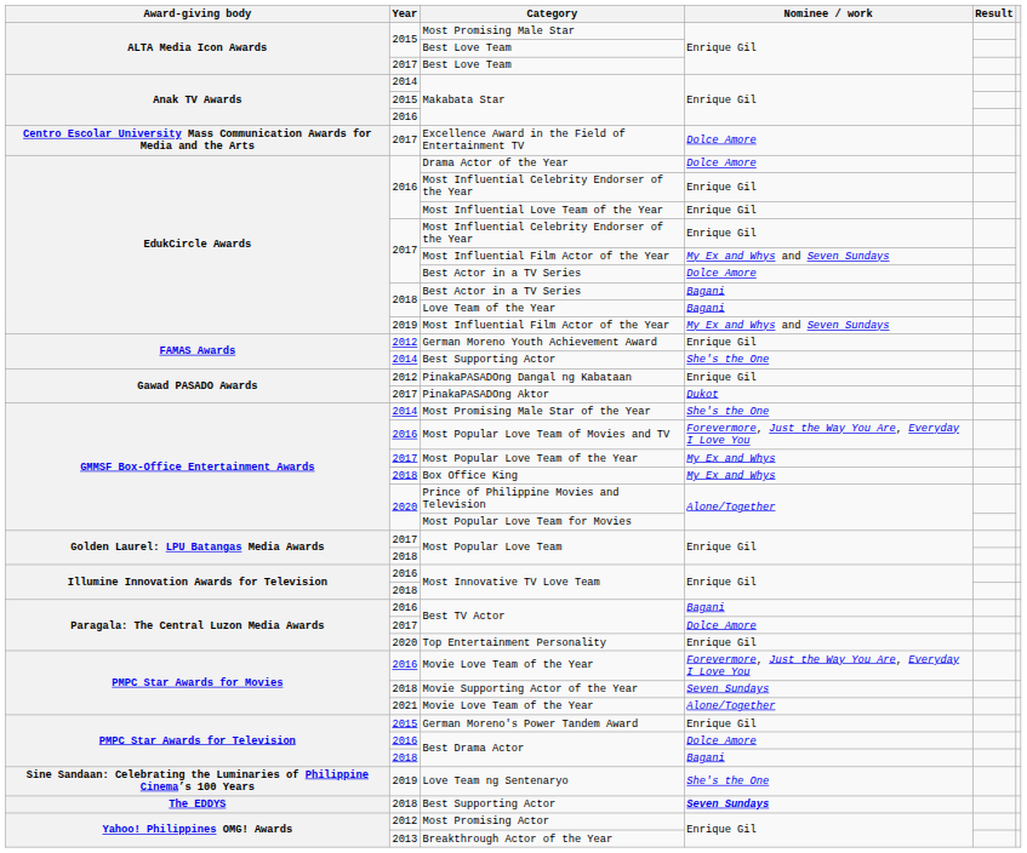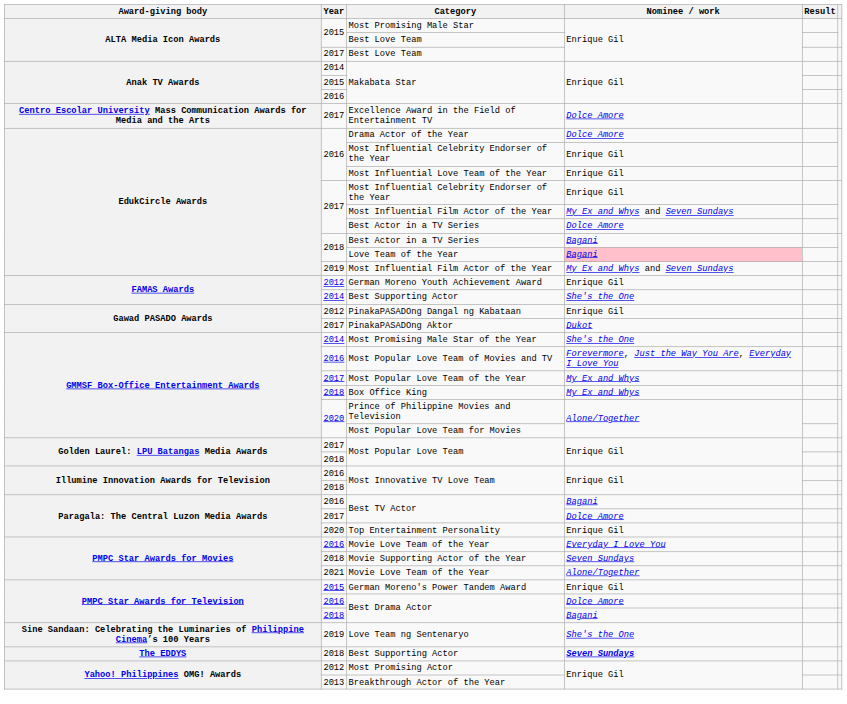 <table class="wikitable sortable plainrowheaders">
 <tr>
 <th scope="col">Award-giving body</th>
 <th scope="col">Year</th>
 <th scope="col">Category</th>
 <th scope="col">Nominee / work</th>
 <th scope="col">Result</th>
 <th scope="col" class="unsortable"></th>
 </tr>
 <tr>
 <th scope="row" rowspan=3>ALTA Media Icon Awards</th>
 <td rowspan="2">2015</td>
 <td>Most Promising Male Star</td>
 <td rowspan="3">Enrique Gil</td>
 <td></td>
 <td rowspan="2"></td>
 </tr>
 <tr>
 <td>Best Love Team</td>
 <td></td>
 </tr>
 <tr>
 <td rowspan="1">2017</td>
 <td>Best Love Team</td>
 <td></td>
 <td rowspan="1"></td>
 </tr>
 <tr>
 <th scope="row" rowspan=3>Anak TV Awards</th>
 <td rowspan="1">2014</td>
 <td rowspan="3">Makabata Star</td>
 <td rowspan="3">Enrique Gil</td>
 <td></td>
 <td rowspan="1"></td>
 </tr>
 <tr>
 <td rowspan="1">2015</td>
 <td></td>
 <td rowspan="1"></td>
 </tr>
 <tr>
 <td rowspan="1">2016</td>
 <td></td>
 <td rowspan="1"></td>
 </tr>
 <tr>
 <th scope="row" rowspan=1><a href='#'>Centro Escolar University</a> Mass Communication Awards for Media and the Arts</th>
 <td rowspan="1">2017</td>
 <td>Excellence Award in the Field of Entertainment TV</td>
 <td rowspan="1"><em><a href='#'>Dolce Amore</a></em></td>
 <td></td>
 <td rowspan="1"></td>
 </tr>
 <tr>
 <th scope="row" rowspan=9>EdukCircle Awards</th>
 <td rowspan="3">2016</td>
 <td>Drama Actor of the Year</td>
 <td rowspan="1"><em><a href='#'>Dolce Amore</a></em></td>
 <td></td>
 <td rowspan="3"></td>
 </tr>
 <tr>
 <td>Most Influential Celebrity Endorser of the Year</td>
 <td rowspan="1">Enrique Gil</td>
 <td></td>
 </tr>
 <tr>
 <td>Most Influential Love Team of the Year</td>
 <td rowspan="1">Enrique Gil</td>
 <td></td>
 </tr>
 <tr>
 <td rowspan="3">2017</td>
 <td>Most Influential Celebrity Endorser of the Year</td>
 <td rowspan="1">Enrique Gil</td>
 <td></td>
 <td rowspan="3"></td>
 </tr>
 <tr>
 <td>Most Influential Film Actor of the Year</td>
 <td rowspan="1"><em><a href='#'>My Ex and Whys</a></em> and <em><a href='#'>Seven Sundays</a></em></td>
 <td></td>
 </tr>
 <tr>
 <td>Best Actor in a TV Series</td>
 <td rowspan="1"><em><a href='#'>Dolce Amore</a></em></td>
 <td></td>
 </tr>
 <tr>
 <td rowspan="2">2018</td>
 <td>Best Actor in a TV Series</td>
 <td rowspan="1"><em><a href='#'>Bagani</a></em></td>
 <td></td>
 <td rowspan="2"></td>
 </tr>
 <tr>
 <td>Love Team of the Year</td>
-<td rowspan="1"><em><a href='#'>Bagani</a></em></td>
+<td rowspan="1" style="background: pink;"><em><a href='#'>Bagani</a></em></td>
 <td></td>
 </tr>
 <tr>
 <td rowspan="1">2019</td>
 <td>Most Influential Film Actor of the Year</td>
 <td rowspan="1"><em><a href='#'>My Ex and Whys</a></em> and <em><a href='#'>Seven Sundays</a></em></td>
 <td></td>
 <td rowspan="1"></td>
 </tr>
 <tr>
 <th scope="row" rowspan=2><a href='#'>FAMAS Awards</a></th>
 <td rowspan="1"><a href='#'>2012</a></td>
 <td>German Moreno Youth Achievement Award</td>
 <td rowspan="1">Enrique Gil</td>
 <td></td>
 <td rowspan="1"></td>
 </tr>
 <tr>
 <td rowspan="1"><a href='#'>2014</a></td>
 <td>Best Supporting Actor</td>
 <td rowspan="1"><em><a href='#'>She's the One</a></em></td>
 <td></td>
 <td rowspan="1"></td>
 </tr>
 <tr>
 <th scope="row" rowspan=2>Gawad PASADO Awards</th>
 <td rowspan="1">2012</td>
 <td rowspan="1">PinakaPASADOng Dangal ng Kabataan</td>
 <td rowspan="1">Enrique Gil</td>
 <td></td>
 <td rowspan="1"></td>
 </tr>
 <tr>
 <td rowspan="1">2017</td>
 <td rowspan="1">PinakaPASADOng Aktor</td>
 <td rowspan="1"><em><a href='#'>Dukot</a></em></td>
 <td></td>
 <td rowspan="1"></td>
 </tr>
 <tr>
 <th scope="row" rowspan=6><a href='#'>GMMSF Box-Office Entertainment Awards</a></th>
 <td rowspan="1"><a href='#'>2014</a></td>
 <td rowspan="1">Most Promising Male Star of the Year</td>
 <td rowspan="1"><em><a href='#'>She's the One</a></em></td>
 <td></td>
 <td rowspan="1"></td>
 </tr>
 <tr>
 <td rowspan="1"><a href='#'>2016</a></td>
 <td rowspan="1">Most Popular Love Team of Movies and TV</td>
 <td rowspan="1"><em><a href='#'>Forevermore</a></em>, <em><a href='#'>Just the Way You Are</a></em>, <em><a href='#'>Everyday I Love You</a></em></td>
 <td></td>
 <td rowspan="1"></td>
 </tr>
 <tr>
 <td rowspan="1"><a href='#'>2017</a></td>
 <td rowspan="1">Most Popular Love Team of the Year</td>
 <td rowspan="1"><em><a href='#'>My Ex and Whys</a></em></td>
 <td></td>
 <td rowspan="1"></td>
 </tr>
 <tr>
 <td rowspan="1"><a href='#'>2018</a></td>
 <td rowspan="1">Box Office King</td>
 <td rowspan="1"><em><a href='#'>My Ex and Whys</a></em></td>
 <td></td>
 <td rowspan="1"></td>
 </tr>
 <tr>
 <td rowspan="2"><a href='#'>2020</a></td>
 <td rowspan="1">Prince of Philippine Movies and Television</td>
 <td rowspan="2"><em><a href='#'>Alone/Together</a></em></td>
 <td></td>
 <td rowspan="2"></td>
 </tr>
 <tr>
 <td rowspan="1">Most Popular Love Team for Movies</td>
 <td></td>
 </tr>
 <tr>
 <th scope="row" rowspan=2>Golden Laurel: <a href='#'>LPU Batangas</a> Media Awards</th>
 <td rowspan="1">2017</td>
 <td rowspan="2">Most Popular Love Team</td>
 <td rowspan="2">Enrique Gil</td>
 <td></td>
 <td rowspan="1"></td>
 </tr>
 <tr>
 <td rowspan="1">2018</td>
 <td></td>
 <td rowspan="1"></td>
 </tr>
 <tr>
 <th scope="row" rowspan=2>Illumine Innovation Awards for Television</th>
 <td rowspan="1">2016</td>
 <td rowspan="2">Most Innovative TV Love Team</td>
 <td rowspan="2">Enrique Gil</td>
 <td></td>
 <td rowspan="1"></td>
 </tr>
 <tr>
 <td rowspan="1">2018</td>
 <td></td>
 <td rowspan="1"></td>
 </tr>
 <tr>
 <th scope="row" rowspan=3>Paragala: The Central Luzon Media Awards</th>
 <td rowspan="1">2016</td>
 <td rowspan="2">Best TV Actor</td>
 <td rowspan="1"><em><a href='#'>Bagani</a></em></td>
 <td></td>
 <td rowspan="1"></td>
 </tr>
 <tr>
 <td rowspan="1">2017</td>
 <td rowspan="1"><em><a href='#'>Dolce Amore</a></em></td>
 <td></td>
 <td rowspan="1"></td>
 </tr>
 <tr>
 <td rowspan="1">2020</td>
 <td rowspan="1">Top Entertainment Personality</td>
 <td rowspan="1">Enrique Gil</td>
 <td></td>
 <td rowspan="1"></td>
 </tr>
 <tr>
 <th scope="row" rowspan=3><a href='#'>PMPC Star Awards for Movies</a></th>
 <td rowspan="1"><a href='#'>2016</a></td>
 <td rowspan="1">Movie Love Team of the Year</td>
-<td rowspan="1"><em><a href='#'>Forevermore</a></em>, <em><a href='#'>Just the Way You Are</a></em>, <em><a href='#'>Everyday I Love You</a></em></td>
+<td rowspan="1"><em><a href='#'>Everyday I Love You</a></em></td>
 <td></td>
 <td rowspan="1"></td>
 </tr>
 <tr>
 <td rowspan="1">2018</td>
 <td rowspan="1">Movie Supporting Actor of the Year</td>
 <td rowspan="1"><em><a href='#'>Seven Sundays</a></em></td>
 <td></td>
 <td rowspan="1"></td>
 </tr>
 <tr>
 <td rowspan="1">2021</td>
 <td rowspan="1">Movie Love Team of the Year</td>
 <td rowspan="1"><em><a href='#'>Alone/Together</a></em></td>
 <td></td>
 <td rowspan="1"></td>
 </tr>
 <tr>
 <th scope="row" rowspan=3><a href='#'>PMPC Star Awards for Television</a></th>
 <td rowspan="1"><a href='#'>2015</a></td>
 <td rowspan="1">German Moreno's Power Tandem Award</td>
 <td rowspan="1">Enrique Gil</td>
 <td></td>
 <td rowspan="1"></td>
 </tr>
 <tr>
 <td rowspan="1"><a href='#'>2016</a></td>
 <td rowspan="2">Best Drama Actor</td>
 <td rowspan="1"><em><a href='#'>Dolce Amore</a></em></td>
 <td></td>
 <td rowspan="1"></td>
 </tr>
 <tr>
 <td rowspan="1"><a href='#'>2018</a></td>
 <td rowspan="1"><em><a href='#'>Bagani</a></em></td>
 <td></td>
 <td rowspan="1"></td>
 </tr>
 <tr>
 <th scope="row" rowspan=1>Sine Sandaan: Celebrating the Luminaries of <a href='#'>Philippine Cinema</a>’s 100 Years</th>
 <td rowspan="1">2019</td>
 <td rowspan="1">Love Team ng Sentenaryo</td>
 <td rowspan="1"><em><a href='#'>She's the One</a></em></td>
 <td></td>
 <td rowspan="1"></td>
 </tr>
 <tr>
 <th scope="row" rowspan=1><a href='#'>The EDDYS</a></th>
 <td rowspan="1">2018</td>
 <td>Best Supporting Actor</td>
 <td rowspan="1"><strong><em><a href='#'>Seven Sundays</a></em></strong></td>
 <td></td>
 <td rowspan="1"></td>
 </tr>
 <tr>
 <th scope="row" rowspan=2><a href='#'>Yahoo! Philippines</a> OMG! Awards</th>
 <td rowspan="1">2012</td>
 <td>Most Promising Actor</td>
 <td rowspan="2">Enrique Gil</td>
 <td></td>
 <td rowspan="1"></td>
 </tr>
 <tr>
 <td rowspan="1">2013</td>
 <td>Breakthrough Actor of the Year</td>
 <td></td>
 <td rowspan="1"></td>
 </tr>
 </table>
